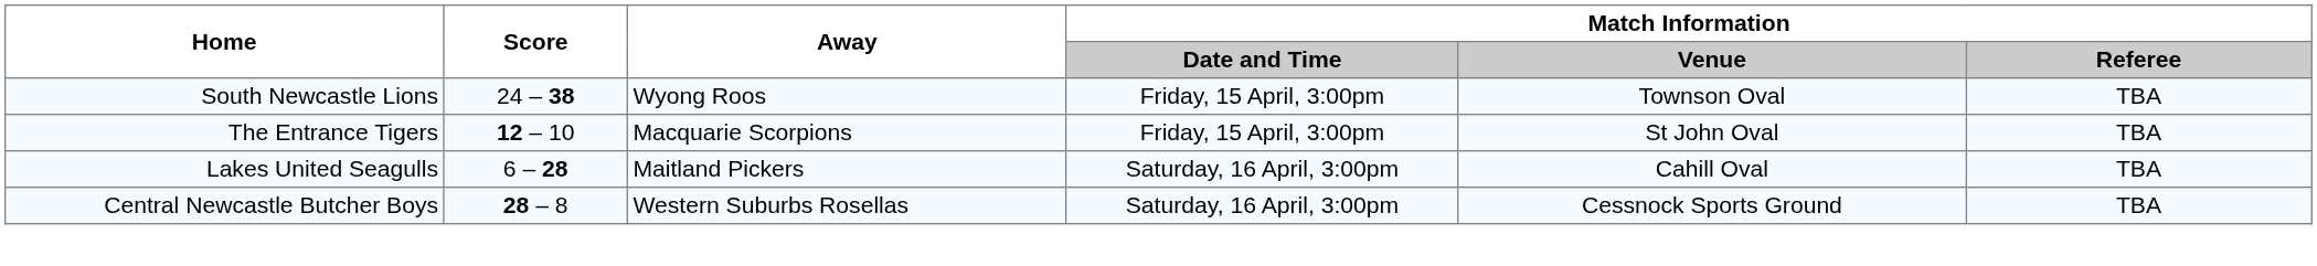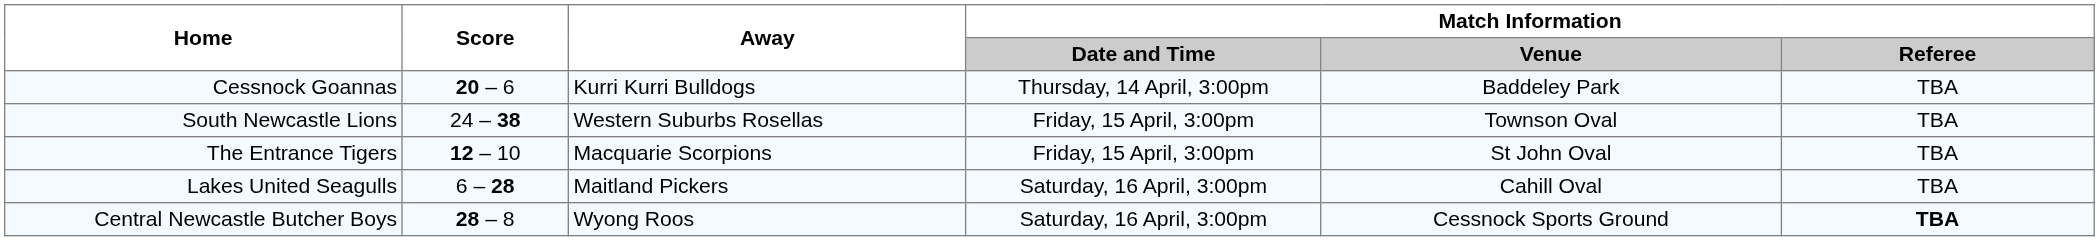 <table border="1" cellpadding="3" cellspacing="0" width="100%" style="border-collapse:collapse;  text-align:center;">
 <tr>
 <th rowspan="2" width="19%">Home</th>
 <th rowspan="2" width="8%">Score</th>
 <th rowspan="2" width="19%">Away</th>
 <th colspan="3">Match Information</th>
 </tr>
 <tr bgcolor="#CCCCCC">
 <th width="17%">Date and Time</th>
 <th width="22%">Venue</th>
 <th width="50%">Referee</th>
 </tr>
 <tr style="text-align:center; background:#f5faff;">
+<td align="right">Cessnock Goannas </td>
+<td><strong>20</strong> – 6</td>
+<td align="left"> Kurri Kurri Bulldogs</td>
+<td>Thursday, 14 April, 3:00pm</td>
+<td>Baddeley Park</td>
+<td>TBA</td>
+</tr>
+<tr style="text-align:center; background:#f5faff;">
 <td align="right">South Newcastle Lions </td>
 <td>24 – <strong>38</strong></td>
-<td align="left"> Wyong Roos</td>
+<td align="left"> Western Suburbs Rosellas</td>
 <td>Friday, 15 April, 3:00pm</td>
 <td>Townson Oval</td>
 <td>TBA</td>
 </tr>
 <tr style="text-align:center; background:#f5faff;">
 <td align="right">The Entrance Tigers </td>
 <td><strong>12</strong> – 10</td>
 <td align="left"> Macquarie Scorpions</td>
 <td>Friday, 15 April, 3:00pm</td>
 <td>St John Oval</td>
 <td>TBA</td>
 </tr>
 <tr style="text-align:center; background:#f5faff;">
 <td align="right">Lakes United Seagulls </td>
 <td>6 – <strong>28</strong></td>
 <td align="left"> Maitland Pickers</td>
 <td>Saturday, 16 April, 3:00pm</td>
 <td>Cahill Oval</td>
 <td>TBA</td>
 </tr>
 <tr style="text-align:center; background:#f5faff;">
 <td align="right">Central Newcastle Butcher Boys </td>
 <td><strong>28</strong> – 8</td>
-<td align="left"> Western Suburbs Rosellas</td>
+<td align="left"> Wyong Roos</td>
 <td>Saturday, 16 April, 3:00pm</td>
 <td>Cessnock Sports Ground</td>
-<td>TBA</td>
+<td><strong>TBA</strong></td>
 </tr>
 </table>
